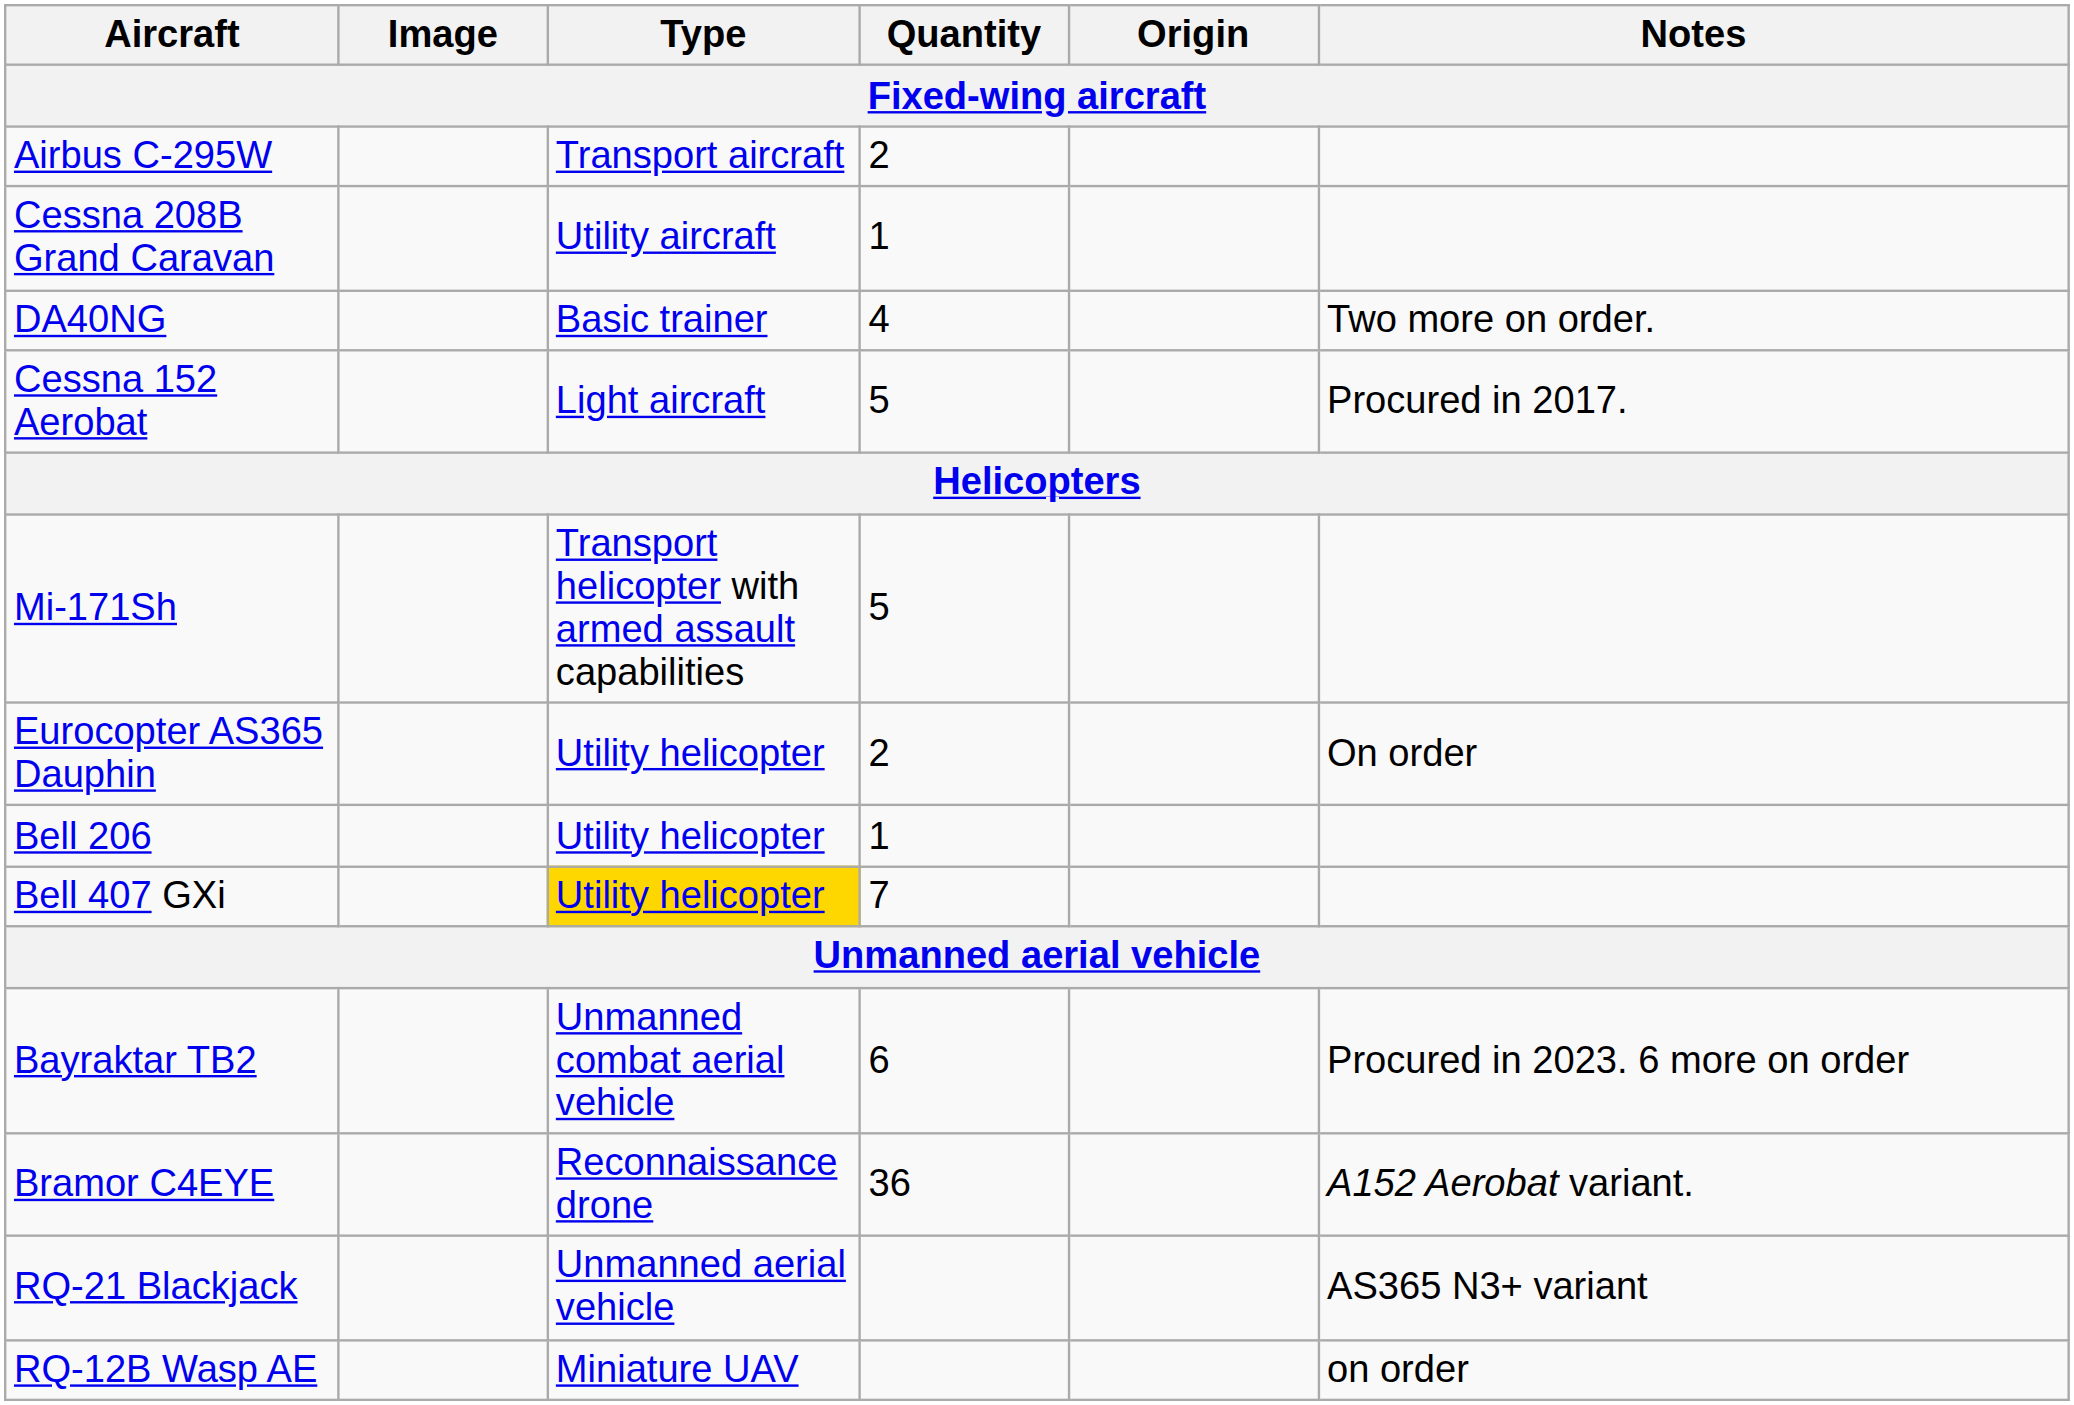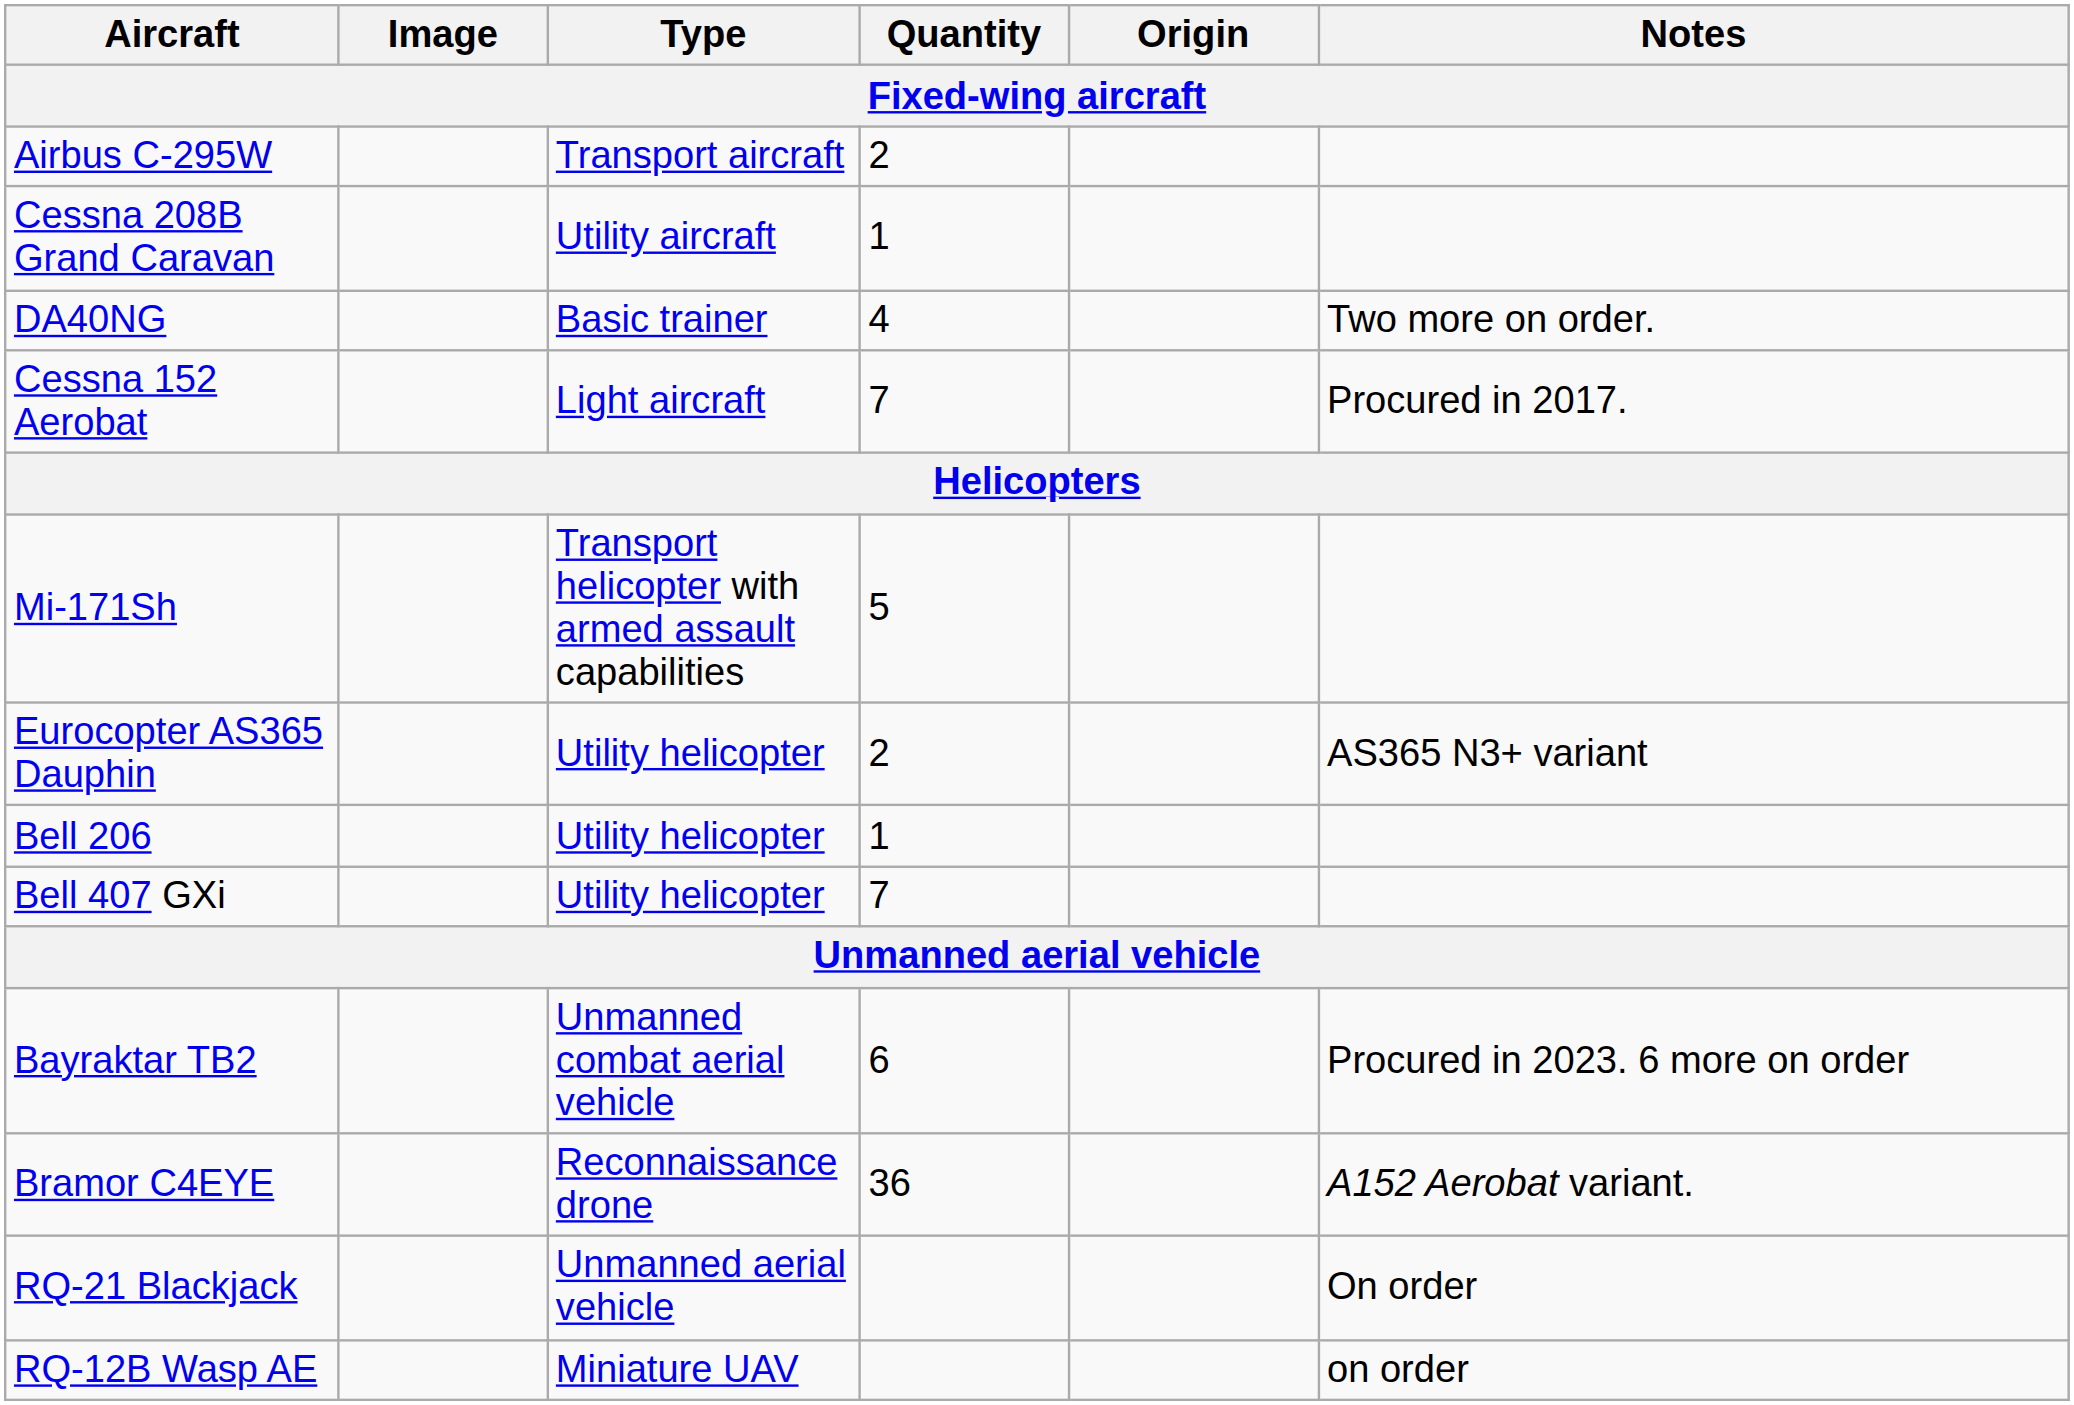 <table class="wikitable">
 <tr>
 <th width=16%>Aircraft</th>
 <th width=10%>Image</th>
 <th width=15%>Type</th>
 <th width="10%">Quantity</th>
 <th width=12%>Origin</th>
 <th width=36%>Notes</th>
 </tr>
 <tr>
 <th colspan="6"><a href='#'>Fixed-wing aircraft</a></th>
 </tr>
 <tr>
 <td><a href='#'>Airbus C-295W</a></td>
 <td></td>
 <td><a href='#'>Transport aircraft</a></td>
 <td>2</td>
 <td></td>
 <td></td>
 </tr>
 <tr>
 <td><a href='#'>Cessna 208B Grand Caravan</a></td>
 <td></td>
 <td><a href='#'>Utility aircraft</a></td>
 <td>1</td>
 <td></td>
 <td></td>
 </tr>
 <tr>
 <td><a href='#'>DA40NG</a></td>
 <td></td>
 <td><a href='#'>Basic trainer</a></td>
 <td>4</td>
 <td></td>
 <td>Two more on order.</td>
 </tr>
 <tr>
 <td><a href='#'>Cessna 152 Aerobat</a></td>
 <td></td>
 <td><a href='#'>Light aircraft</a></td>
-<td>5</td>
+<td>7</td>
 <td></td>
 <td>Procured in 2017.</td>
 </tr>
 <tr>
 <th colspan="6"><a href='#'>Helicopters</a></th>
 </tr>
 <tr>
 <td><a href='#'>Mi-171Sh</a></td>
 <td></td>
 <td><a href='#'>Transport helicopter</a> with <a href='#'>armed assault</a> capabilities</td>
 <td>5</td>
 <td></td>
 <td></td>
 </tr>
 <tr>
 <td><a href='#'>Eurocopter AS365 Dauphin</a></td>
 <td></td>
 <td><a href='#'>Utility helicopter</a></td>
 <td>2</td>
 <td></td>
-<td>On order</td>
+<td>AS365 N3+ variant</td>
 </tr>
 <tr>
 <td><a href='#'>Bell 206</a></td>
 <td></td>
 <td><a href='#'>Utility helicopter</a></td>
 <td>1</td>
 <td></td>
 <td></td>
 </tr>
 <tr>
 <td><a href='#'>Bell 407</a> GXi</td>
 <td></td>
-<td style="background: gold;"><a href='#'>Utility helicopter</a></td>
+<td><a href='#'>Utility helicopter</a></td>
 <td>7</td>
 <td></td>
 <td></td>
 </tr>
 <tr>
 <th colspan="6"><a href='#'>Unmanned aerial vehicle</a></th>
 </tr>
 <tr>
 <td><a href='#'>Bayraktar TB2</a></td>
 <td></td>
 <td><a href='#'>Unmanned combat aerial vehicle</a></td>
 <td>6</td>
 <td></td>
 <td>Procured in 2023. 6 more on order </td>
 </tr>
 <tr>
 <td><a href='#'>Bramor C4EYE</a></td>
 <td></td>
 <td><a href='#'>Reconnaissance drone</a></td>
 <td>36</td>
 <td></td>
 <td><em>A152 Aerobat</em> variant.</td>
 </tr>
 <tr>
 <td><a href='#'>RQ-21 Blackjack</a></td>
 <td></td>
 <td><a href='#'>Unmanned aerial vehicle</a></td>
 <td></td>
 <td></td>
-<td>AS365 N3+ variant</td>
+<td>On order</td>
 </tr>
 <tr>
 <td><a href='#'>RQ-12B Wasp AE</a></td>
 <td></td>
 <td><a href='#'>Miniature UAV</a></td>
 <td></td>
 <td></td>
 <td>on order</td>
 </tr>
 </table>
